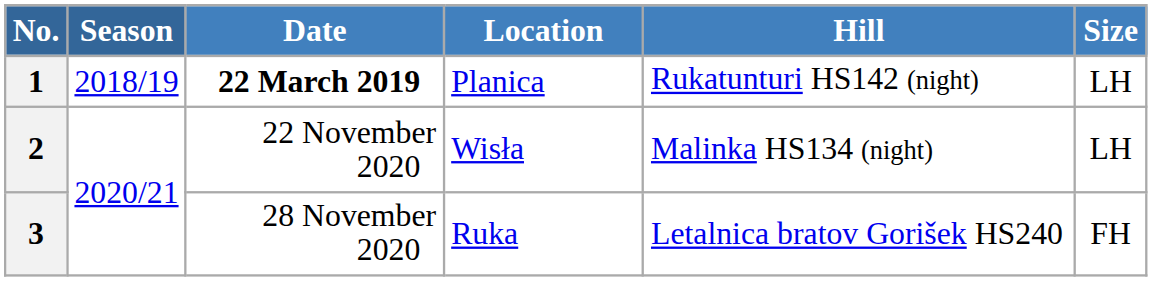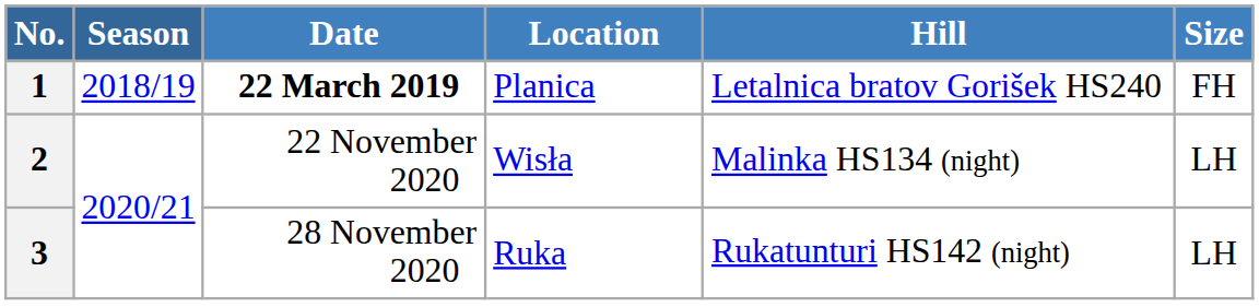 <table class="wikitable sortable" style="font-size:86%; line-height:15px; text-align:left; border:grey solid 1px; border-collapse:collapse; background:#ffffff;">
 <tr style="background:#efefef;">
 <th style="background-color:#369; color:white; width:10px;">No.</th>
 <th style="background-color:#369; color:white;  width:30px;">Season</th>
 <th style="background-color:#4180be; color:white; width:105px;">Date</th>
 <th style="background-color:#4180be; color:white; width:80px;">Location</th>
 <th style="background-color:#4180be; color:white; width:180px;">Hill</th>
 <th style="background-color:#4180be; color:white; width:25px;">Size</th>
 </tr>
 <tr>
 <th scope=row scope="row" style="text-align:center;">1</th>
 <td align=center><a href='#'>2018/19</a></td>
 <td align=right><strong>22 March 2019  </strong></td>
 <td> <a href='#'>Planica</a></td>
-<td><a href='#'>Rukatunturi</a> HS142 <small>(night)</small></td>
-<td align=center>LH</td>
+<td><a href='#'>Letalnica bratov Gorišek</a> HS240</td>
+<td align=center>FH</td>
 </tr>
 <tr>
 <th scope=row scope="row" style="text-align:center;">2</th>
 <td align=center rowspan=2><a href='#'>2020/21</a></td>
 <td align=right>22 November 2020  </td>
 <td> <a href='#'>Wisła</a></td>
 <td><a href='#'>Malinka</a> HS134 <small>(night)</small></td>
 <td align=center>LH</td>
 </tr>
 <tr>
 <th scope=row scope="row" style="text-align:center;">3</th>
 <td align=right>28 November 2020  </td>
 <td> <a href='#'>Ruka</a></td>
-<td><a href='#'>Letalnica bratov Gorišek</a> HS240</td>
-<td align=center>FH</td>
+<td><a href='#'>Rukatunturi</a> HS142 <small>(night)</small></td>
+<td align=center>LH</td>
 </tr>
 </table>
